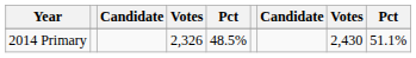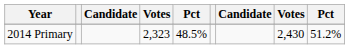 <table class="wikitable" style="margin:0.5em ; font-size:95%">
 <tr>
 <th>Year</th>
 <th></th>
 <th>Candidate</th>
 <th>Votes</th>
 <th>Pct</th>
 <th></th>
 <th>Candidate</th>
 <th>Votes</th>
 <th>Pct</th>
 </tr>
 <tr>
 </tr>
 <tr>
 <td>2014 Primary</td>
 <td></td>
 <td></td>
-<td>2,326</td>
+<td>2,323</td>
 <td>48.5%</td>
 <td></td>
 <td></td>
 <td>2,430</td>
-<td>51.1%</td>
+<td>51.2%</td>
 </tr>
 </table>
